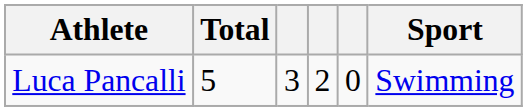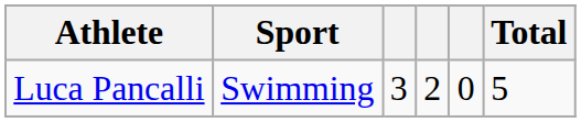 <table class="wikitable" width= style="font-size:100%; text-align:center;">
 <tr>
 <th>Athlete</th>
-<th>Total</th>
+<th>Sport</th>
 <th></th>
 <th></th>
 <th></th>
-<th>Sport</th>
+<th>Total</th>
 </tr>
 <tr>
 <td><a href='#'>Luca Pancalli</a></td>
-<td><div>5</div></td>
+<td><a href='#'>Swimming</a></td>
 <td><div>3</div></td>
 <td><div>2</div></td>
 <td><div>0</div></td>
-<td><a href='#'>Swimming</a></td>
+<td><div>5</div></td>
 </tr>
 </table>
